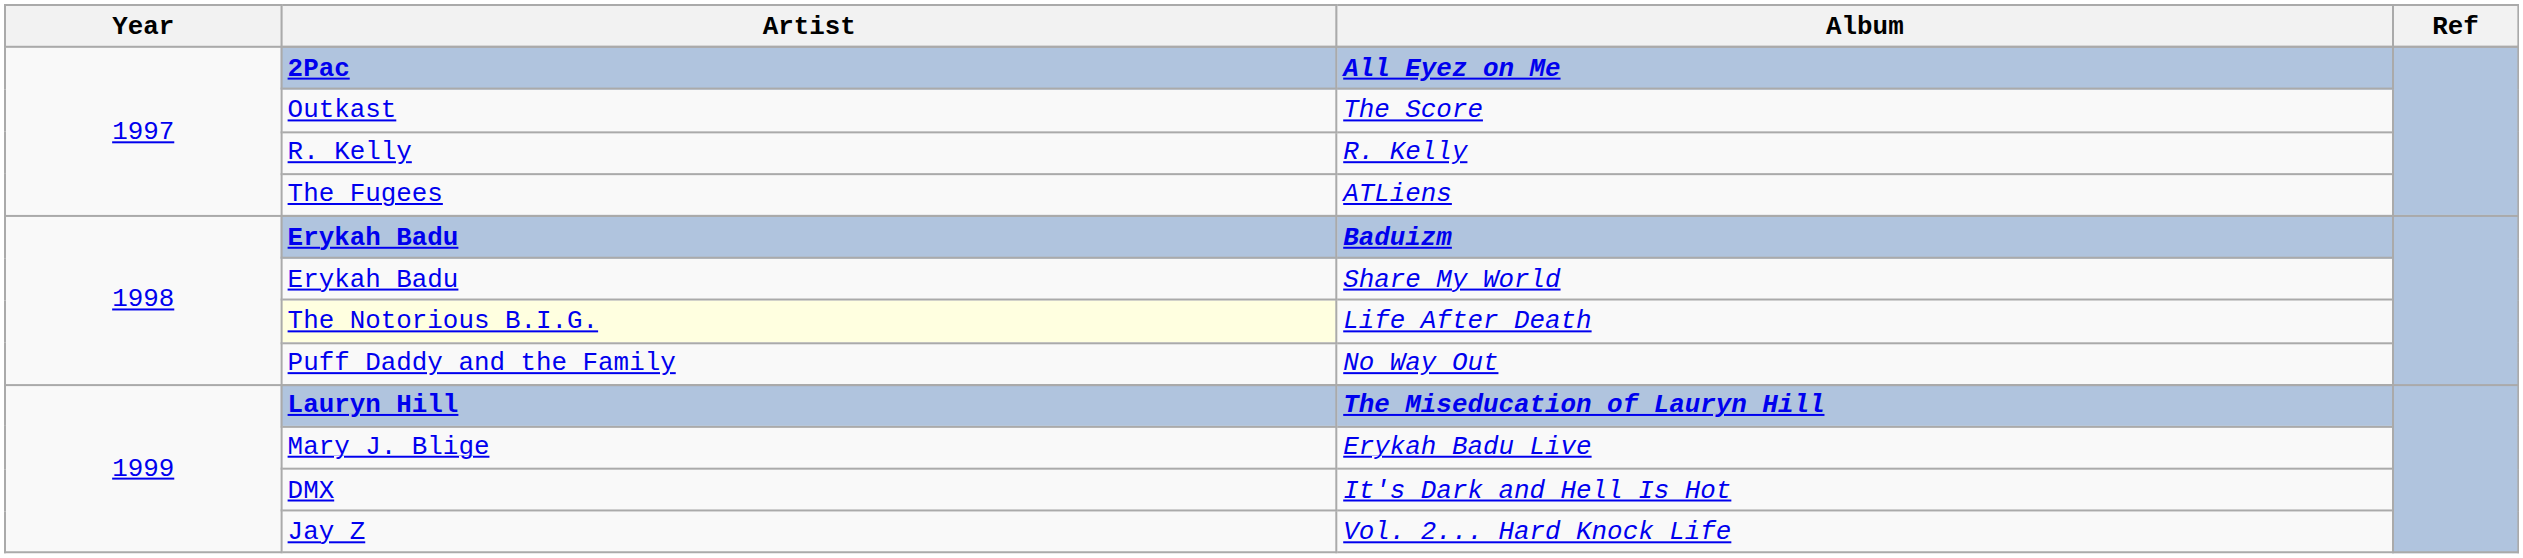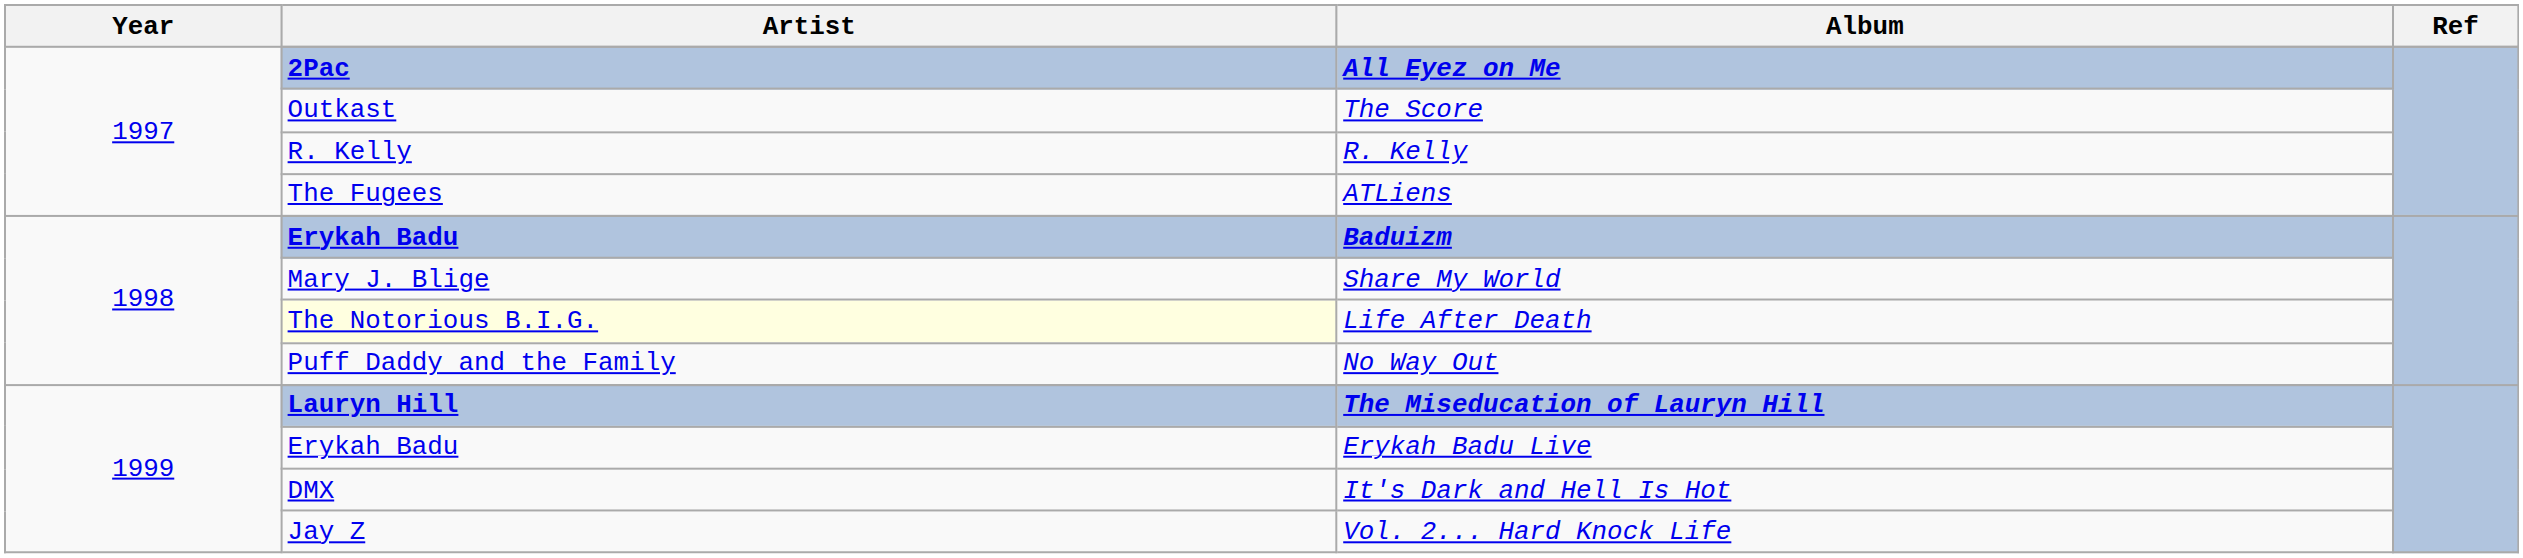 <table class="wikitable" style="width:100%;">
 <tr style="background:#bebebe;">
 <th style="width:11%;">Year</th>
 <th style="width:42%;">Artist</th>
 <th style="width:42%;">Album</th>
 <th style="width:5%;">Ref</th>
 </tr>
 <tr>
 <td rowspan="5" align="center"><a href='#'>1997</a></td>
 </tr>
 <tr style="background:#B0C4DE">
 <td><strong><a href='#'>2Pac</a></strong></td>
 <td><strong><em><a href='#'>All Eyez on Me</a></em></strong></td>
 <td rowspan="5" align="center"></td>
 </tr>
 <tr>
 <td><a href='#'>Outkast</a></td>
 <td><em><a href='#'>The Score</a></em></td>
 </tr>
 <tr>
 <td><a href='#'>R. Kelly</a></td>
 <td><em><a href='#'>R. Kelly</a></em></td>
 </tr>
 <tr>
 <td><a href='#'>The Fugees</a></td>
 <td><em><a href='#'>ATLiens</a></em></td>
 </tr>
 <tr>
 <td rowspan="5" align="center"><a href='#'>1998</a></td>
 </tr>
 <tr style="background:#B0C4DE">
 <td><strong><a href='#'>Erykah Badu</a></strong></td>
 <td><strong><em><a href='#'>Baduizm</a></em></strong></td>
 <td rowspan="5" align="center"></td>
 </tr>
 <tr>
-<td><a href='#'>Erykah Badu</a></td>
+<td><a href='#'>Mary J. Blige</a></td>
 <td><em><a href='#'>Share My World</a></em></td>
 </tr>
 <tr>
 <td style="background: lightyellow;"><a href='#'>The Notorious B.I.G.</a></td>
 <td><em><a href='#'>Life After Death</a></em></td>
 </tr>
 <tr>
 <td><a href='#'>Puff Daddy and the Family</a></td>
 <td><em><a href='#'>No Way Out</a></em></td>
 </tr>
 <tr>
 <td rowspan="5" align="center"><a href='#'>1999</a></td>
 </tr>
 <tr style="background:#B0C4DE">
 <td><strong><a href='#'>Lauryn Hill</a></strong></td>
 <td><strong><em><a href='#'>The Miseducation of Lauryn Hill</a></em></strong></td>
 <td rowspan="5" align="center"></td>
 </tr>
 <tr>
-<td><a href='#'>Mary J. Blige</a></td>
+<td><a href='#'>Erykah Badu</a></td>
 <td><em><a href='#'>Erykah Badu Live</a></em></td>
 </tr>
 <tr>
 <td><a href='#'>DMX</a></td>
 <td><em><a href='#'>It's Dark and Hell Is Hot</a></em></td>
 </tr>
 <tr>
 <td><a href='#'>Jay Z</a></td>
 <td><em><a href='#'>Vol. 2... Hard Knock Life</a></em></td>
 </tr>
 </table>
